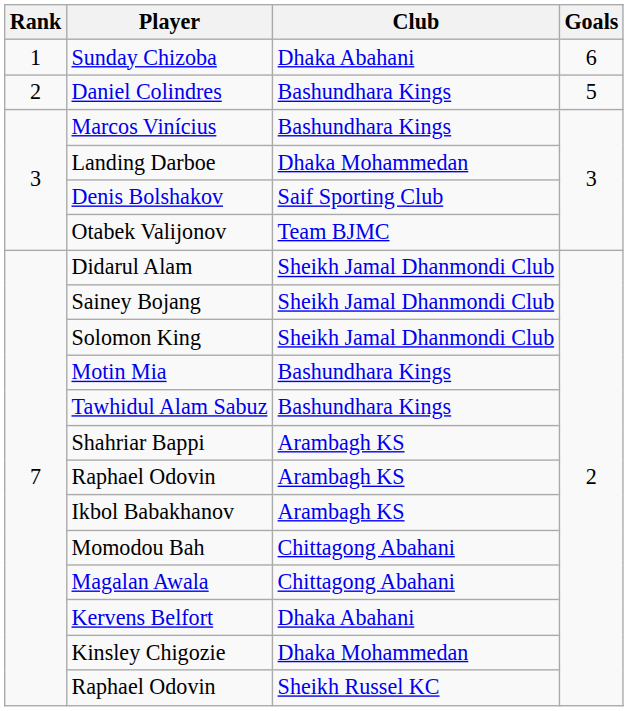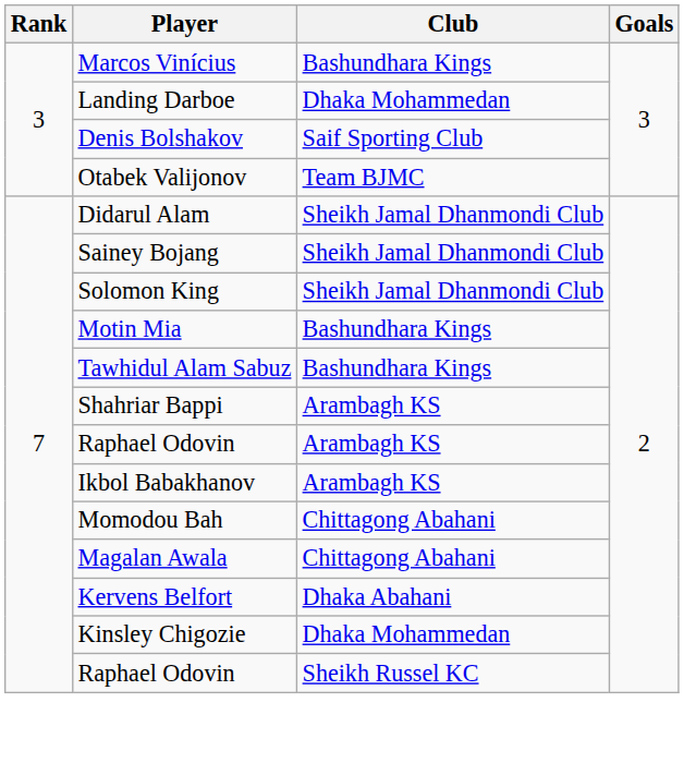 <table class="wikitable" style="text-align:center">
 <tr>
 <th>Rank</th>
 <th>Player</th>
 <th>Club</th>
 <th>Goals</th>
-</tr>
-<tr>
-<td>1</td>
-<td align=left> <a href='#'>Sunday Chizoba</a></td>
-<td align=left><a href='#'>Dhaka Abahani</a></td>
-<td>6</td>
-</tr>
-<tr>
-<td>2</td>
-<td align=left> <a href='#'>Daniel Colindres</a></td>
-<td align=left><a href='#'>Bashundhara Kings</a></td>
-<td>5</td>
 </tr>
 <tr>
 <td rowspan=4>3</td>
 <td align=left> <a href='#'>Marcos Vinícius</a></td>
 <td align=left><a href='#'>Bashundhara Kings</a></td>
 <td rowspan=4>3</td>
 </tr>
 <tr>
 <td align=left> Landing Darboe</td>
 <td align=left><a href='#'>Dhaka Mohammedan</a></td>
 </tr>
 <tr>
 <td align=left> <a href='#'>Denis Bolshakov</a></td>
 <td align=left><a href='#'>Saif Sporting Club</a></td>
 </tr>
 <tr>
 <td align=left> Otabek Valijonov</td>
 <td align=left><a href='#'>Team BJMC</a></td>
 </tr>
 <tr>
 <td rowspan=13>7</td>
 <td align=left> Didarul Alam</td>
 <td align=left><a href='#'>Sheikh Jamal Dhanmondi Club</a></td>
 <td rowspan=13>2</td>
 </tr>
 <tr>
 <td align=left> Sainey Bojang</td>
 <td align=left><a href='#'>Sheikh Jamal Dhanmondi Club</a></td>
 </tr>
 <tr>
 <td align=left> Solomon King</td>
 <td align=left><a href='#'>Sheikh Jamal Dhanmondi Club</a></td>
 </tr>
 <tr>
 <td align=left> <a href='#'>Motin Mia</a></td>
 <td align=left><a href='#'>Bashundhara Kings</a></td>
 </tr>
 <tr>
 <td align=left> <a href='#'>Tawhidul Alam Sabuz</a></td>
 <td align=left><a href='#'>Bashundhara Kings</a></td>
 </tr>
 <tr>
 <td align=left> Shahriar Bappi</td>
 <td align=left><a href='#'>Arambagh KS</a></td>
 </tr>
 <tr>
 <td align=left> Raphael Odovin</td>
 <td align=left><a href='#'>Arambagh KS</a></td>
 </tr>
 <tr>
 <td align=left> Ikbol Babakhanov</td>
 <td align=left><a href='#'>Arambagh KS</a></td>
 </tr>
 <tr>
 <td align=left> Momodou Bah</td>
 <td align=left><a href='#'>Chittagong Abahani</a></td>
 </tr>
 <tr>
 <td align=left> <a href='#'>Magalan Awala</a></td>
 <td align=left><a href='#'>Chittagong Abahani</a></td>
 </tr>
 <tr>
 <td align=left> <a href='#'>Kervens Belfort</a></td>
 <td align=left><a href='#'>Dhaka Abahani</a></td>
 </tr>
 <tr>
 <td align=left> Kinsley Chigozie</td>
 <td align=left><a href='#'>Dhaka Mohammedan</a></td>
 </tr>
 <tr>
 <td align=left> Raphael Odovin</td>
 <td align=left><a href='#'>Sheikh Russel KC</a></td>
 </tr>
 </table>
